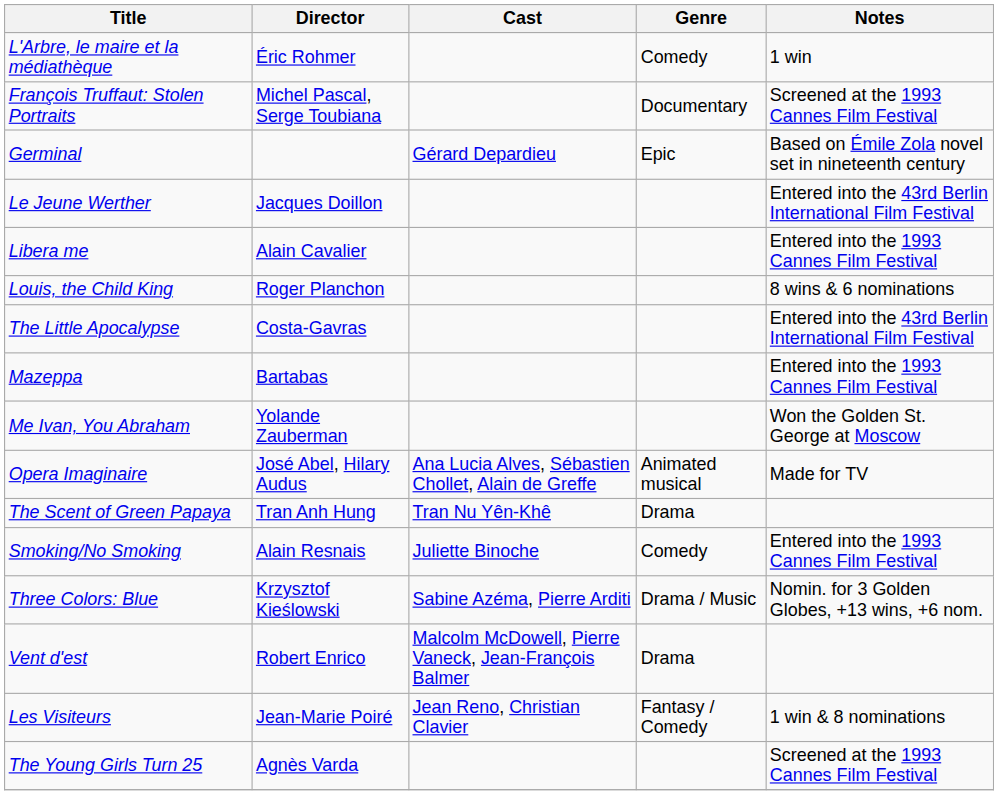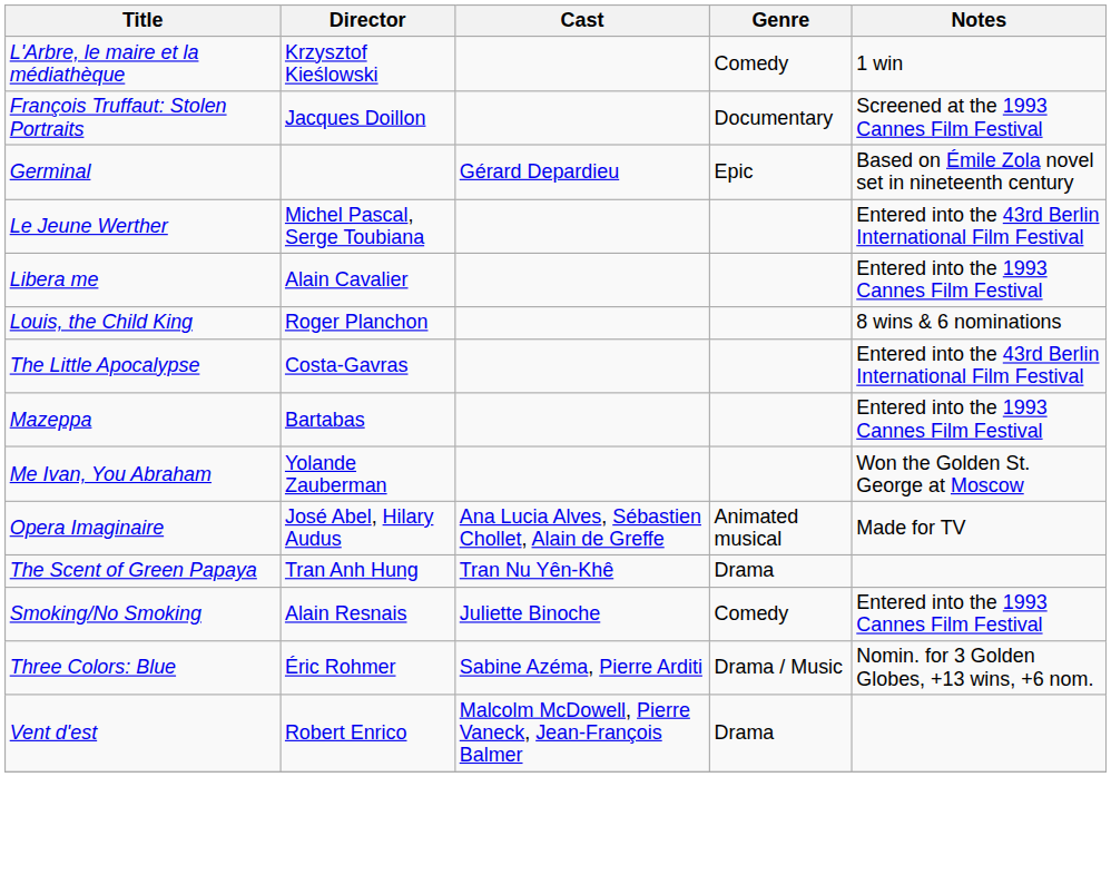 <table class="wikitable sortable" width="100%">
 <tr>
 <th style="width: 25%;">Title</th>
 <th>Director</th>
 <th>Cast</th>
 <th>Genre</th>
 <th>Notes</th>
 </tr>
 <tr>
 <td><em><a href='#'>L'Arbre, le maire et la médiathèque</a></em></td>
-<td><a href='#'>Éric Rohmer</a></td>
+<td><a href='#'>Krzysztof Kieślowski</a></td>
 <td></td>
 <td>Comedy</td>
 <td>1 win</td>
 </tr>
 <tr>
 <td><em><a href='#'>François Truffaut: Stolen Portraits</a></em></td>
-<td><a href='#'>Michel Pascal</a>, <a href='#'>Serge Toubiana</a></td>
+<td><a href='#'>Jacques Doillon</a></td>
 <td></td>
 <td>Documentary</td>
 <td>Screened at the <a href='#'>1993 Cannes Film Festival</a></td>
 </tr>
 <tr>
 <td><em><a href='#'>Germinal</a></em></td>
 <td></td>
 <td><a href='#'>Gérard Depardieu</a></td>
 <td>Epic</td>
 <td>Based on <a href='#'>Émile Zola</a> novel set in nineteenth century</td>
 </tr>
 <tr>
 <td><em><a href='#'>Le Jeune Werther</a></em></td>
-<td><a href='#'>Jacques Doillon</a></td>
+<td><a href='#'>Michel Pascal</a>, <a href='#'>Serge Toubiana</a></td>
 <td></td>
 <td></td>
 <td>Entered into the <a href='#'>43rd Berlin International Film Festival</a></td>
 </tr>
 <tr>
 <td><em><a href='#'>Libera me</a></em></td>
 <td><a href='#'>Alain Cavalier</a></td>
 <td></td>
 <td></td>
 <td>Entered into the <a href='#'>1993 Cannes Film Festival</a></td>
 </tr>
 <tr>
 <td><em><a href='#'>Louis, the Child King</a></em></td>
 <td><a href='#'>Roger Planchon</a></td>
 <td></td>
 <td></td>
 <td>8 wins & 6 nominations</td>
 </tr>
 <tr>
 <td><em><a href='#'>The Little Apocalypse</a></em></td>
 <td><a href='#'>Costa-Gavras</a></td>
 <td></td>
 <td></td>
 <td>Entered into the <a href='#'>43rd Berlin International Film Festival</a></td>
 </tr>
 <tr>
 <td><em><a href='#'>Mazeppa</a></em></td>
 <td><a href='#'>Bartabas</a></td>
 <td></td>
 <td></td>
 <td>Entered into the <a href='#'>1993 Cannes Film Festival</a></td>
 </tr>
 <tr>
 <td><em><a href='#'>Me Ivan, You Abraham</a></em></td>
 <td><a href='#'>Yolande Zauberman</a></td>
 <td></td>
 <td></td>
 <td>Won the Golden St. George at <a href='#'>Moscow</a></td>
 </tr>
 <tr>
 <td><em><a href='#'>Opera Imaginaire</a></em></td>
 <td><a href='#'>José Abel</a>, <a href='#'>Hilary Audus</a></td>
 <td><a href='#'>Ana Lucia Alves</a>, <a href='#'>Sébastien Chollet</a>, <a href='#'>Alain de Greffe</a></td>
 <td>Animated musical</td>
 <td>Made for TV </td>
 </tr>
 <tr>
 <td><em><a href='#'>The Scent of Green Papaya</a></em></td>
 <td><a href='#'>Tran Anh Hung</a></td>
 <td><a href='#'>Tran Nu Yên-Khê</a></td>
 <td>Drama</td>
 <td></td>
 </tr>
 <tr>
 <td><em><a href='#'>Smoking/No Smoking</a></em></td>
 <td><a href='#'>Alain Resnais</a></td>
 <td><a href='#'>Juliette Binoche</a></td>
 <td>Comedy</td>
 <td>Entered into the <a href='#'>1993 Cannes Film Festival</a></td>
 </tr>
 <tr>
 <td><em><a href='#'>Three Colors: Blue</a></em></td>
-<td><a href='#'>Krzysztof Kieślowski</a></td>
+<td><a href='#'>Éric Rohmer</a></td>
 <td><a href='#'>Sabine Azéma</a>, <a href='#'>Pierre Arditi</a></td>
 <td>Drama / Music</td>
 <td>Nomin. for 3 Golden Globes, +13 wins, +6 nom.</td>
 </tr>
 <tr>
 <td><em><a href='#'>Vent d'est</a></em></td>
 <td><a href='#'>Robert Enrico</a></td>
 <td><a href='#'>Malcolm McDowell</a>, <a href='#'>Pierre Vaneck</a>, <a href='#'>Jean-François Balmer</a></td>
 <td>Drama</td>
 <td></td>
 </tr>
 <tr>
-<td><em><a href='#'>Les Visiteurs</a></em></td>
-<td><a href='#'>Jean-Marie Poiré</a></td>
-<td><a href='#'>Jean Reno</a>, <a href='#'>Christian Clavier</a></td>
-<td>Fantasy / Comedy</td>
-<td>1 win & 8 nominations</td>
-</tr>
-<tr>
-<td><em><a href='#'>The Young Girls Turn 25</a></em></td>
-<td><a href='#'>Agnès Varda</a></td>
-<td></td>
-<td></td>
-<td>Screened at the <a href='#'>1993 Cannes Film Festival</a></td>
-</tr>
-<tr>
 </tr>
 </table>
